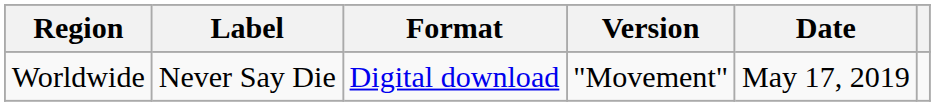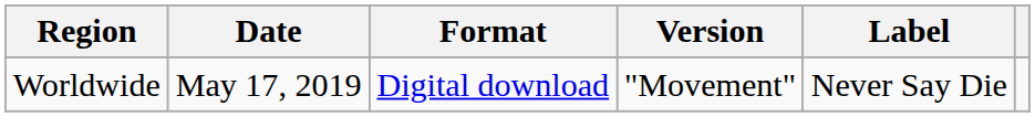 <table class="wikitable plainrowheaders">
 <tr>
 <th>Region</th>
-<th>Label</th>
+<th>Date</th>
 <th>Format</th>
 <th>Version</th>
-<th>Date</th>
+<th>Label</th>
 <th></th>
 </tr>
 <tr>
 <td scope="row">Worldwide</td>
-<td>Never Say Die</td>
+<td>May 17, 2019</td>
 <td><a href='#'>Digital download</a></td>
 <td>"Movement"</td>
-<td>May 17, 2019</td>
+<td>Never Say Die</td>
 <td></td>
 </tr>
 </table>
